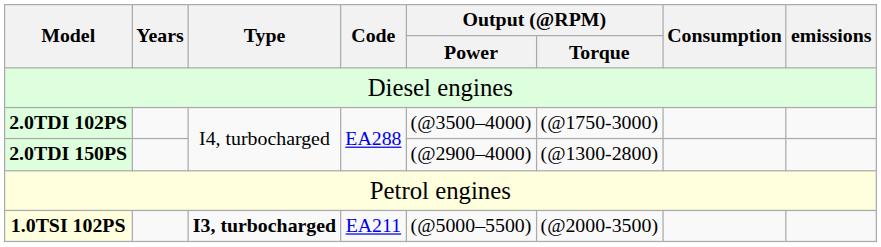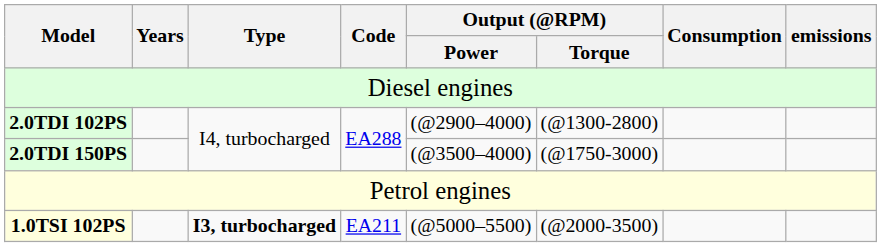 <table class="wikitable sortable" style="font-size:100%;text-align:center;">
 <tr>
 <th rowspan=2>Model</th>
 <th rowspan=2>Years</th>
 <th rowspan=2>Type</th>
 <th rowspan=2>Code</th>
 <th colspan=2>Output (@RPM)</th>
 <th rowspan=2>Consumption</th>
 <th rowspan=2> emissions</th>
 </tr>
 <tr>
 <th>Power</th>
 <th>Torque</th>
 </tr>
 <tr>
 <td colspan=8 style="font-size:125%;background:#dfd;" data-sort-value="zzz">Diesel engines</td>
 </tr>
 <tr>
 <th style="background:#dfd;">2.0TDI 102PS</th>
 <td></td>
 <td rowspan=2> I4, turbocharged</td>
 <td rowspan=2><a href='#'>EA288</a></td>
-<td> (@3500–4000)</td>
-<td> (@1750-3000)</td>
+<td> (@2900–4000)</td>
+<td> (@1300-2800)</td>
 <td></td>
 <td></td>
 </tr>
 <tr>
 <th style="background:#dfd;">2.0TDI 150PS</th>
 <td></td>
-<td> (@2900–4000)</td>
-<td> (@1300-2800)</td>
+<td> (@3500–4000)</td>
+<td> (@1750-3000)</td>
 <td></td>
 <td></td>
 </tr>
 <tr>
 <td colspan=8 style="font-size:125%;background:#ffd;" data-sort-value="zzz">Petrol engines</td>
 </tr>
 <tr>
 <th style="background:#ffd;">1.0TSI 102PS</th>
 <td></td>
 <td><strong> I3, turbocharged</strong></td>
 <td><a href='#'>EA211</a></td>
 <td> (@5000–5500)</td>
 <td> (@2000-3500)</td>
 <td></td>
 <td></td>
 </tr>
 </table>
